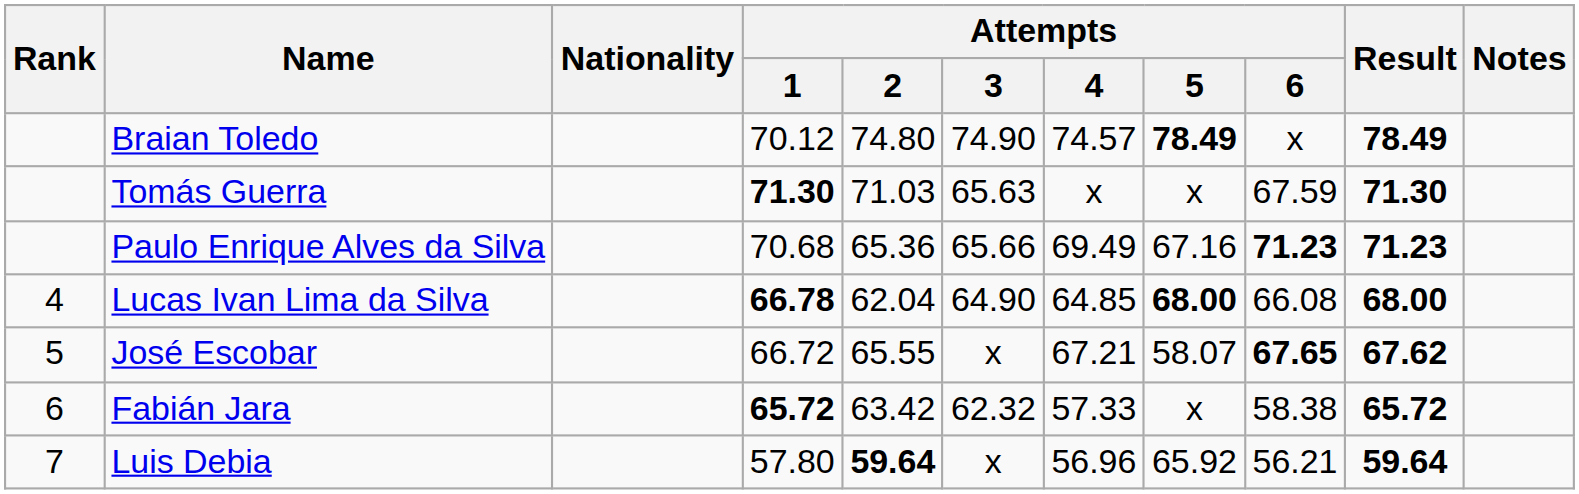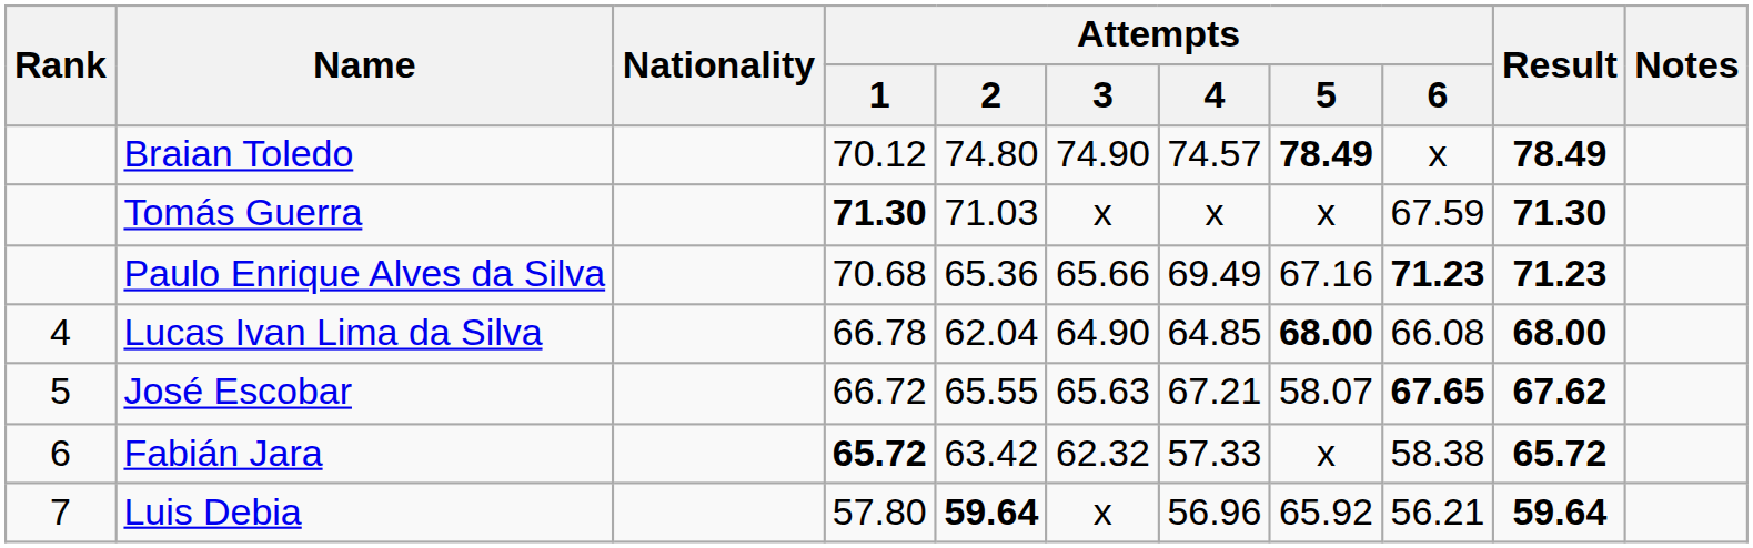 <table class="wikitable sortable" style="text-align:center">
 <tr>
 <th rowspan=2>Rank</th>
 <th rowspan=2>Name</th>
 <th rowspan=2>Nationality</th>
 <th colspan=6>Attempts</th>
 <th rowspan=2>Result</th>
 <th rowspan=2>Notes</th>
 </tr>
 <tr>
 <th>1</th>
 <th>2</th>
 <th>3</th>
 <th>4</th>
 <th>5</th>
 <th>6</th>
 </tr>
 <tr>
 <td align=center></td>
 <td align=left><a href='#'>Braian Toledo</a></td>
 <td align=left></td>
 <td>70.12</td>
 <td>74.80</td>
 <td>74.90</td>
 <td>74.57</td>
 <td><strong>78.49</strong></td>
 <td>x</td>
 <td><strong>78.49</strong></td>
 <td></td>
 </tr>
 <tr>
 <td align=center></td>
 <td align=left><a href='#'>Tomás Guerra</a></td>
 <td align=left></td>
 <td><strong>71.30</strong></td>
 <td>71.03</td>
-<td>65.63</td>
+<td>x</td>
 <td>x</td>
 <td>x</td>
 <td>67.59</td>
 <td><strong>71.30</strong></td>
 <td></td>
 </tr>
 <tr>
 <td align=center></td>
 <td align=left><a href='#'>Paulo Enrique Alves da Silva</a></td>
 <td align=left></td>
 <td>70.68</td>
 <td>65.36</td>
 <td>65.66</td>
 <td>69.49</td>
 <td>67.16</td>
 <td><strong>71.23</strong></td>
 <td><strong>71.23</strong></td>
 <td></td>
 </tr>
 <tr>
 <td align=center>4</td>
 <td align=left><a href='#'>Lucas Ivan Lima da Silva</a></td>
 <td align=left></td>
-<td><strong>66.78</strong></td>
+<td>66.78</td>
 <td>62.04</td>
 <td>64.90</td>
 <td>64.85</td>
 <td><strong>68.00</strong></td>
 <td>66.08</td>
 <td><strong>68.00</strong></td>
 <td></td>
 </tr>
 <tr>
 <td align=center>5</td>
 <td align=left><a href='#'>José Escobar</a></td>
 <td align=left></td>
 <td>66.72</td>
 <td>65.55</td>
-<td>x</td>
+<td>65.63</td>
 <td>67.21</td>
 <td>58.07</td>
 <td><strong>67.65</strong></td>
 <td><strong>67.62</strong></td>
 <td></td>
 </tr>
 <tr>
 <td align=center>6</td>
 <td align=left><a href='#'>Fabián Jara</a></td>
 <td align=left></td>
 <td><strong>65.72</strong></td>
 <td>63.42</td>
 <td>62.32</td>
 <td>57.33</td>
 <td>x</td>
 <td>58.38</td>
 <td><strong>65.72</strong></td>
 <td></td>
 </tr>
 <tr>
 <td align=center>7</td>
 <td align=left><a href='#'>Luis Debia</a></td>
 <td align=left></td>
 <td>57.80</td>
 <td><strong>59.64</strong></td>
 <td>x</td>
 <td>56.96</td>
 <td>65.92</td>
 <td>56.21</td>
 <td><strong>59.64</strong></td>
 <td></td>
 </tr>
 </table>
